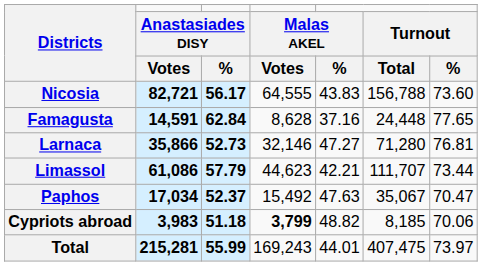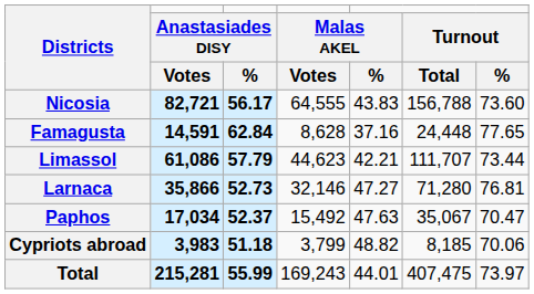 <table class=wikitable style=text-align:right>
 <tr>
 <th rowspan=4><a href='#'>Districts</a></th>
 </tr>
 <tr>
 <td bgcolor=></td>
 <td bgcolor=></td>
 <td bgcolor=></td>
 </tr>
 <tr>
 <th colspan=2><a href='#'>Anastasiades</a><br><small>DISY</small></th>
 <th colspan=2><a href='#'>Malas</a><br><small>AKEL</small></th>
 <th colspan=2>Turnout</th>
 </tr>
 <tr>
 <th>Votes</th>
 <th>%</th>
 <th>Votes</th>
 <th>%</th>
 <th>Total</th>
 <th>%</th>
 </tr>
 <tr>
 <th><a href='#'>Nicosia</a></th>
 <td bgcolor=#D5EFFF><strong>82,721</strong></td>
 <td bgcolor=#D5EFFF><strong>56.17</strong></td>
 <td>64,555</td>
 <td>43.83</td>
 <td>156,788</td>
 <td>73.60</td>
 </tr>
 <tr>
 <th><a href='#'>Famagusta</a></th>
 <td bgcolor=#D5EFFF><strong>14,591</strong></td>
 <td bgcolor=#D5EFFF><strong>62.84</strong></td>
 <td>8,628</td>
 <td>37.16</td>
 <td>24,448</td>
 <td>77.65</td>
 </tr>
 <tr>
+<th><a href='#'>Limassol</a></th>
+<td bgcolor=#D5EFFF><strong>61,086</strong></td>
+<td bgcolor=#D5EFFF><strong>57.79</strong></td>
+<td>44,623</td>
+<td>42.21</td>
+<td>111,707</td>
+<td>73.44</td>
+</tr>
+<tr>
 <th><a href='#'>Larnaca</a></th>
 <td bgcolor=#D5EFFF><strong>35,866</strong></td>
 <td bgcolor=#D5EFFF><strong>52.73</strong></td>
 <td>32,146</td>
 <td>47.27</td>
 <td>71,280</td>
 <td>76.81</td>
-</tr>
-<tr>
-<th><a href='#'>Limassol</a></th>
-<td bgcolor=#D5EFFF><strong>61,086</strong></td>
-<td bgcolor=#D5EFFF><strong>57.79</strong></td>
-<td>44,623</td>
-<td>42.21</td>
-<td>111,707</td>
-<td>73.44</td>
 </tr>
 <tr>
 <th><a href='#'>Paphos</a></th>
 <td bgcolor=#D5EFFF><strong>17,034</strong></td>
 <td bgcolor=#D5EFFF><strong>52.37</strong></td>
 <td>15,492</td>
 <td>47.63</td>
 <td>35,067</td>
 <td>70.47</td>
 </tr>
 <tr>
 <th>Cypriots abroad</th>
 <td bgcolor=#D5EFFF><strong>3,983</strong></td>
 <td bgcolor=#D5EFFF><strong>51.18</strong></td>
-<td><strong>3,799</strong></td>
+<td>3,799</td>
 <td>48.82</td>
 <td>8,185</td>
 <td>70.06</td>
 </tr>
 <tr>
 <th>Total</th>
 <td bgcolor=#D5EFFF><strong>215,281</strong></td>
 <td bgcolor=#D5EFFF><strong>55.99</strong></td>
 <td>169,243</td>
 <td>44.01</td>
 <td>407,475</td>
 <td>73.97</td>
 </tr>
 </table>
